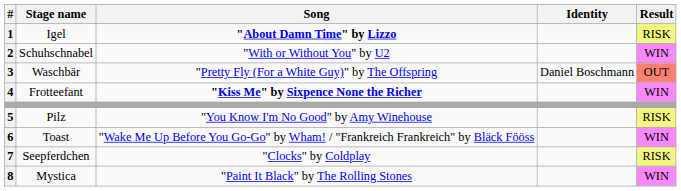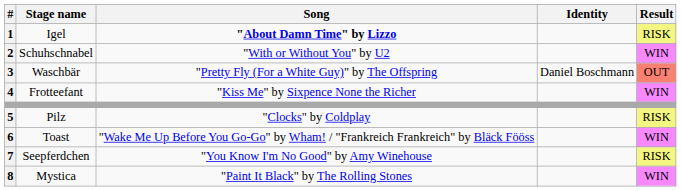 <table class="wikitable plainrowheaders" style="text-align: center;">
 <tr>
 <th>#</th>
 <th>Stage name</th>
 <th>Song</th>
 <th>Identity</th>
 <th>Result</th>
 </tr>
 <tr>
 <th>1</th>
 <td>Igel</td>
 <td><strong>"<a href='#'>About Damn Time</a>" by <a href='#'>Lizzo</a></strong></td>
 <td></td>
 <td bgcolor="F3F781">RISK</td>
 </tr>
 <tr>
 <th>2</th>
 <td>Schuhschnabel</td>
 <td>"<a href='#'>With or Without You</a>" by <a href='#'>U2</a></td>
 <td></td>
 <td bgcolor="F888FD">WIN</td>
 </tr>
 <tr>
 <th>3</th>
 <td>Waschbär</td>
 <td>"<a href='#'>Pretty Fly (For a White Guy)</a>" by <a href='#'>The Offspring</a></td>
 <td>Daniel Boschmann</td>
 <td bgcolor=salmon>OUT</td>
 </tr>
 <tr>
 <th>4</th>
 <td>Frotteefant</td>
-<td><strong>"<a href='#'>Kiss Me</a>" by <a href='#'>Sixpence None the Richer</a></strong></td>
+<td>"<a href='#'>Kiss Me</a>" by <a href='#'>Sixpence None the Richer</a></td>
 <td></td>
 <td bgcolor="F888FD">WIN</td>
 </tr>
 <tr>
 <td colspan="5" style="background:darkgray"></td>
 </tr>
 <tr>
 <th>5</th>
 <td>Pilz</td>
-<td>"<a href='#'>You Know I'm No Good</a>" by <a href='#'>Amy Winehouse</a></td>
+<td>"<a href='#'>Clocks</a>" by <a href='#'>Coldplay</a></td>
 <td></td>
 <td bgcolor="F3F781">RISK</td>
 </tr>
 <tr>
 <th>6</th>
 <td>Toast</td>
 <td>"<a href='#'>Wake Me Up Before You Go-Go</a>" by <a href='#'>Wham!</a> / "Frankreich Frankreich" by <a href='#'>Bläck Fööss</a></td>
 <td></td>
 <td bgcolor="F888FD">WIN</td>
 </tr>
 <tr>
 <th>7</th>
 <td>Seepferdchen</td>
-<td>"<a href='#'>Clocks</a>" by <a href='#'>Coldplay</a></td>
+<td>"<a href='#'>You Know I'm No Good</a>" by <a href='#'>Amy Winehouse</a></td>
 <td></td>
 <td bgcolor="F3F781">RISK</td>
 </tr>
 <tr>
 <th>8</th>
 <td>Mystica</td>
 <td>"<a href='#'>Paint It Black</a>" by <a href='#'>The Rolling Stones</a></td>
 <td></td>
 <td bgcolor="F888FD">WIN</td>
 </tr>
 </table>
